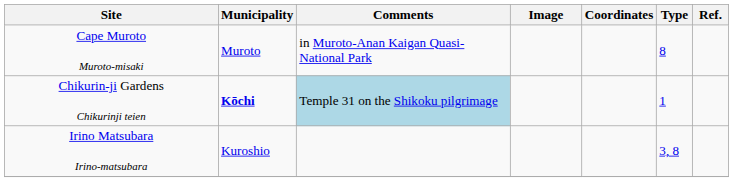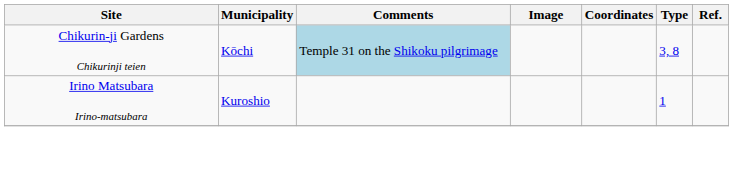 <table class="wikitable sortable"  style="width:100%;">
 <tr>
 <th width="30%" align="left">Site</th>
 <th width="10%" align="left">Municipality</th>
 <th width="30%" align="left" class="unsortable">Comments</th>
 <th width="10%" align="left"  class="unsortable">Image</th>
 <th width="10%" align="left" class="unsortable">Coordinates</th>
 <th width="5%" align="left">Type</th>
 <th width="5%" align="left"  class="unsortable">Ref.</th>
 </tr>
 <tr>
-<td align="center"><a href='#'>Cape Muroto</a><br><br><small><em>Muroto-misaki</em></small></td>
-<td><a href='#'>Muroto</a></td>
-<td>in <a href='#'>Muroto-Anan Kaigan Quasi-National Park</a></td>
-<td></td>
-<td></td>
-<td><a href='#'>8</a></td>
-<td></td>
-</tr>
-<tr>
 <td align="center"><a href='#'>Chikurin-ji</a> Gardens<br><br><small><em>Chikurinji teien</em></small></td>
-<td><strong><a href='#'>Kōchi</a></strong></td>
+<td><a href='#'>Kōchi</a></td>
 <td style="background: lightblue;">Temple 31 on the <a href='#'>Shikoku pilgrimage</a></td>
 <td></td>
 <td></td>
-<td><a href='#'>1</a></td>
+<td><a href='#'>3, 8</a></td>
 <td></td>
 </tr>
 <tr>
 <td align="center"><a href='#'>Irino Matsubara</a><br><br><small><em>Irino-matsubara</em></small></td>
 <td><a href='#'>Kuroshio</a></td>
 <td></td>
 <td></td>
 <td></td>
-<td><a href='#'>3, 8</a></td>
+<td><a href='#'>1</a></td>
 <td></td>
 </tr>
 <tr>
 </tr>
 </table>
